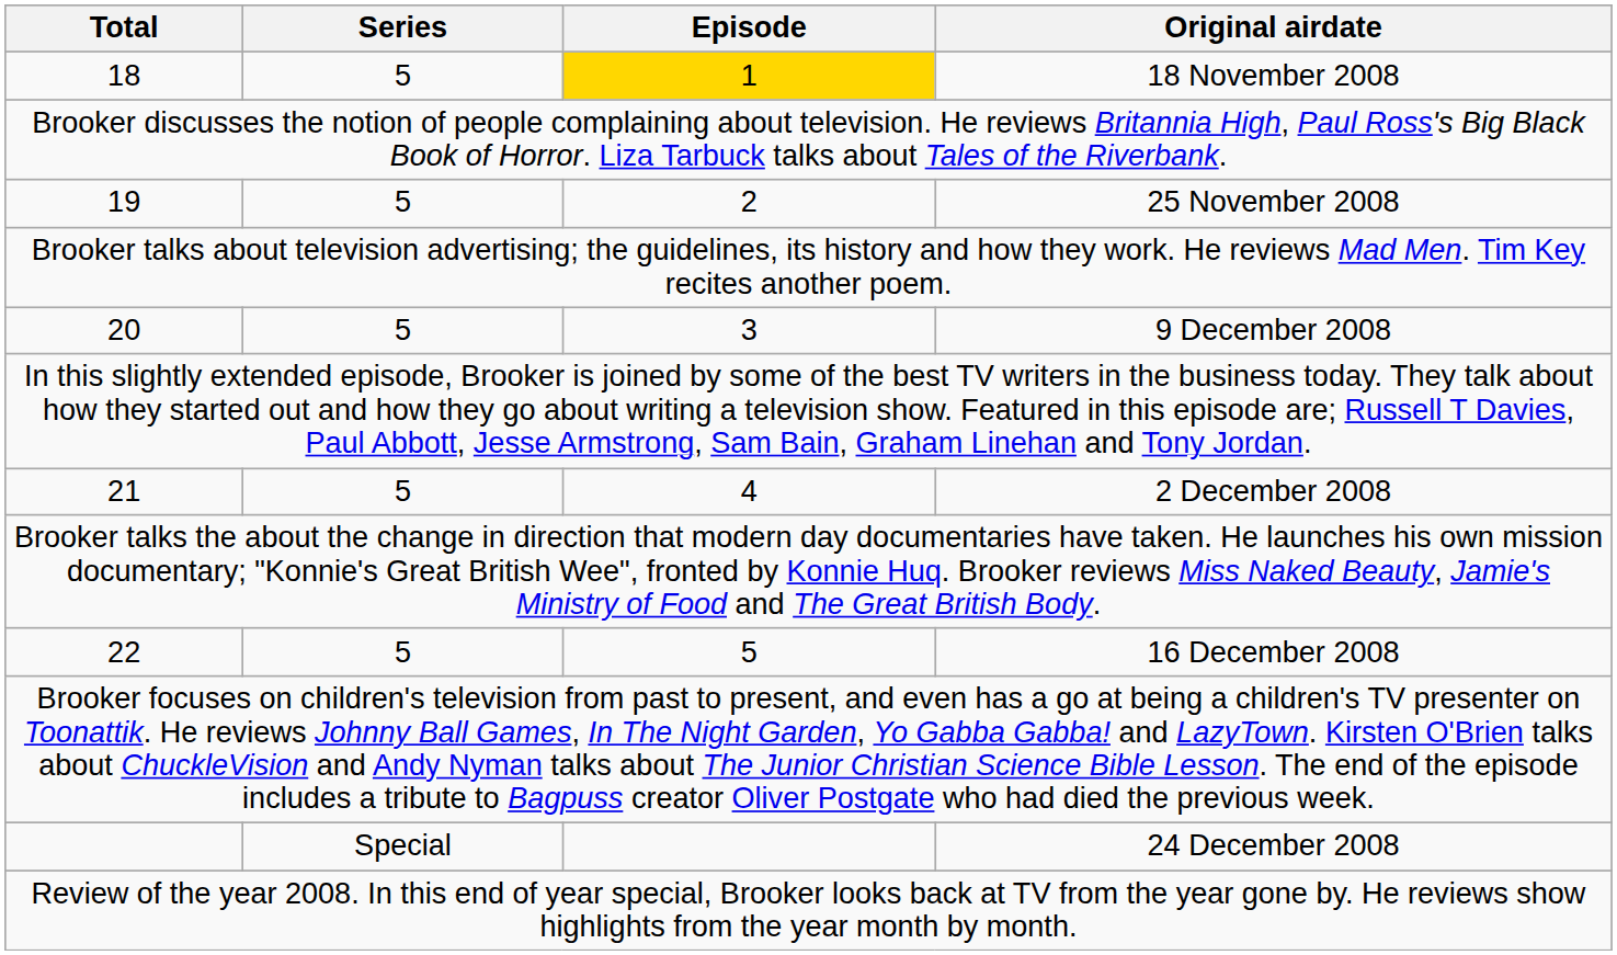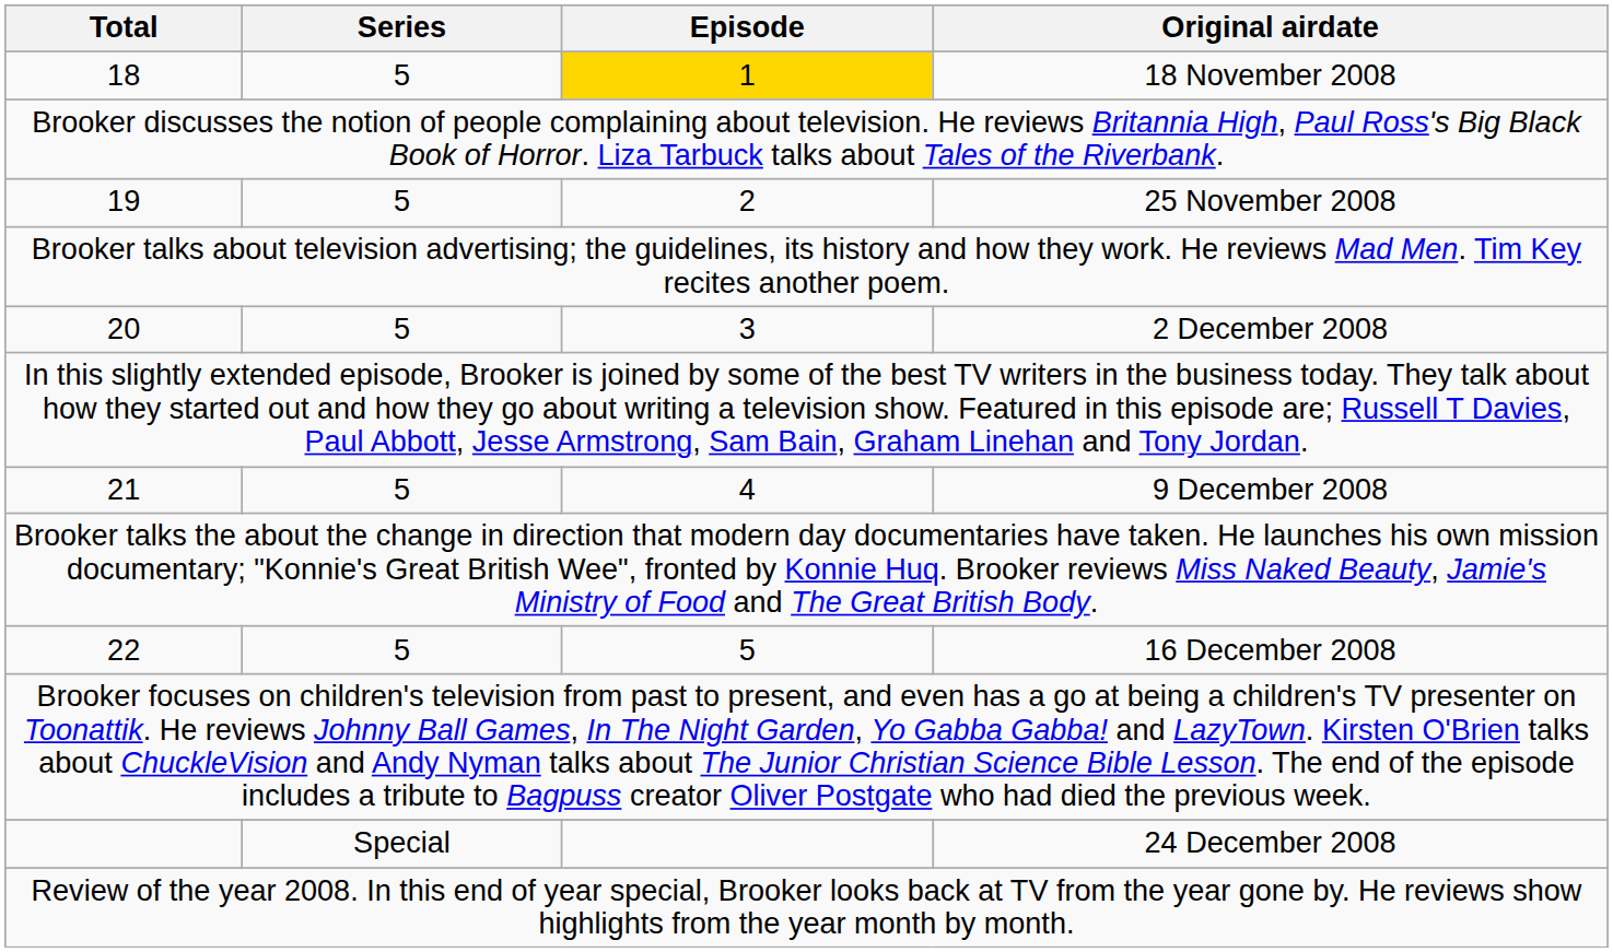 <table class="wikitable" style="text-align:center">
 <tr>
 <th>Total</th>
 <th>Series</th>
 <th>Episode</th>
 <th>Original airdate</th>
 </tr>
 <tr>
 <td>18</td>
 <td>5</td>
 <td style="background: gold;">1</td>
 <td>18 November 2008</td>
 </tr>
 <tr>
 <td colspan="4">Brooker discusses the notion of people complaining about television. He reviews <em><a href='#'>Britannia High</a></em>, <em><a href='#'>Paul Ross</a>'s Big Black Book of Horror</em>. <a href='#'>Liza Tarbuck</a> talks about <em><a href='#'>Tales of the Riverbank</a></em>.</td>
 </tr>
 <tr>
 <td>19</td>
 <td>5</td>
 <td>2</td>
 <td>25 November 2008</td>
 </tr>
 <tr>
 <td colspan="4">Brooker talks about television advertising; the guidelines, its history and how they work. He reviews <em><a href='#'>Mad Men</a></em>. <a href='#'>Tim Key</a> recites another poem.</td>
 </tr>
 <tr>
 <td>20</td>
 <td>5</td>
 <td>3</td>
-<td>9 December 2008</td>
+<td>2 December 2008</td>
 </tr>
 <tr>
 <td colspan="4">In this slightly extended episode, Brooker is joined by some of the best TV writers in the business today. They talk about how they started out and how they go about writing a television show. Featured in this episode are; <a href='#'>Russell T Davies</a>, <a href='#'>Paul Abbott</a>, <a href='#'>Jesse Armstrong</a>, <a href='#'>Sam Bain</a>, <a href='#'>Graham Linehan</a> and <a href='#'>Tony Jordan</a>.</td>
 </tr>
 <tr>
 <td>21</td>
 <td>5</td>
 <td>4</td>
-<td>2 December 2008</td>
+<td>9 December 2008</td>
 </tr>
 <tr>
 <td colspan="4">Brooker talks the about the change in direction that modern day documentaries have taken. He launches his own mission documentary; "Konnie's Great British Wee", fronted by <a href='#'>Konnie Huq</a>. Brooker reviews <em><a href='#'>Miss Naked Beauty</a></em>, <em><a href='#'>Jamie's Ministry of Food</a></em> and <em><a href='#'>The Great British Body</a></em>.</td>
 </tr>
 <tr>
 <td>22</td>
 <td>5</td>
 <td>5</td>
 <td>16 December 2008</td>
 </tr>
 <tr>
 <td colspan="4">Brooker focuses on children's television from past to present, and even has a go at being a children's TV presenter on <em><a href='#'>Toonattik</a></em>. He reviews <em><a href='#'>Johnny Ball Games</a></em>, <em><a href='#'>In The Night Garden</a></em>, <em><a href='#'>Yo Gabba Gabba!</a></em> and <em><a href='#'>LazyTown</a></em>. <a href='#'>Kirsten O'Brien</a> talks about <em><a href='#'>ChuckleVision</a></em> and <a href='#'>Andy Nyman</a> talks about <em><a href='#'>The Junior Christian Science Bible Lesson</a></em>. The end of the episode includes a tribute to <em><a href='#'>Bagpuss</a> </em> creator <a href='#'>Oliver Postgate</a> who had died the previous week.</td>
 </tr>
 <tr>
 <td></td>
 <td>Special</td>
 <td></td>
 <td>24 December 2008</td>
 </tr>
 <tr>
 <td colspan="4">Review of the year 2008. In this end of year special, Brooker looks back at TV from the year gone by. He reviews show highlights from the year month by month.</td>
 </tr>
 </table>
